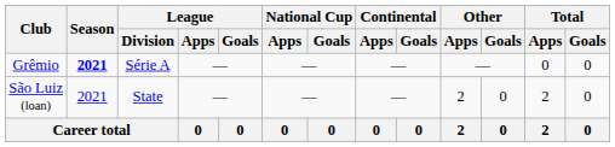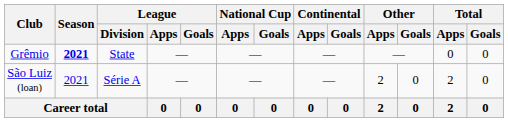 <table class="wikitable" style="text-align:center">
 <tr>
 <th rowspan="2">Club</th>
 <th rowspan="2">Season</th>
 <th colspan="3">League</th>
 <th colspan="2">National Cup</th>
 <th colspan="2">Continental</th>
 <th colspan="2">Other</th>
 <th colspan="2">Total</th>
 </tr>
 <tr>
 <th>Division</th>
 <th>Apps</th>
 <th>Goals</th>
 <th>Apps</th>
 <th>Goals</th>
 <th>Apps</th>
 <th>Goals</th>
 <th>Apps</th>
 <th>Goals</th>
 <th>Apps</th>
 <th>Goals</th>
 </tr>
 <tr>
 <td><a href='#'>Grêmio</a></td>
 <td><strong><a href='#'>2021</a></strong></td>
-<td><a href='#'>Série A</a></td>
+<td><a href='#'>State</a></td>
 <td colspan="2">—</td>
 <td colspan="2">—</td>
 <td colspan="2">—</td>
 <td colspan="2">—</td>
 <td>0</td>
 <td>0</td>
 </tr>
 <tr>
 <td><a href='#'>São Luiz</a><br><small>(loan)</small></td>
 <td><a href='#'>2021</a></td>
-<td><a href='#'>State</a></td>
+<td><a href='#'>Série A</a></td>
 <td colspan="2">—</td>
 <td colspan="2">—</td>
 <td colspan="2">—</td>
 <td>2</td>
 <td>0</td>
 <td>2</td>
 <td>0</td>
 </tr>
 <tr>
 <th colspan="3">Career total</th>
 <th>0</th>
 <th>0</th>
 <th>0</th>
 <th>0</th>
 <th>0</th>
 <th>0</th>
 <th>2</th>
 <th>0</th>
 <th>2</th>
 <th>0</th>
 </tr>
 </table>
